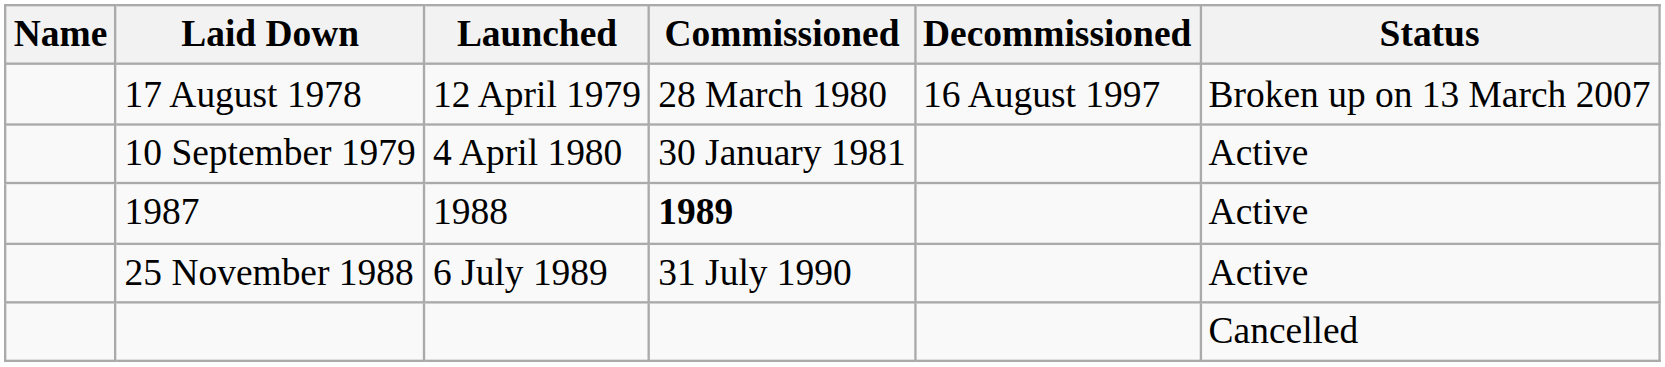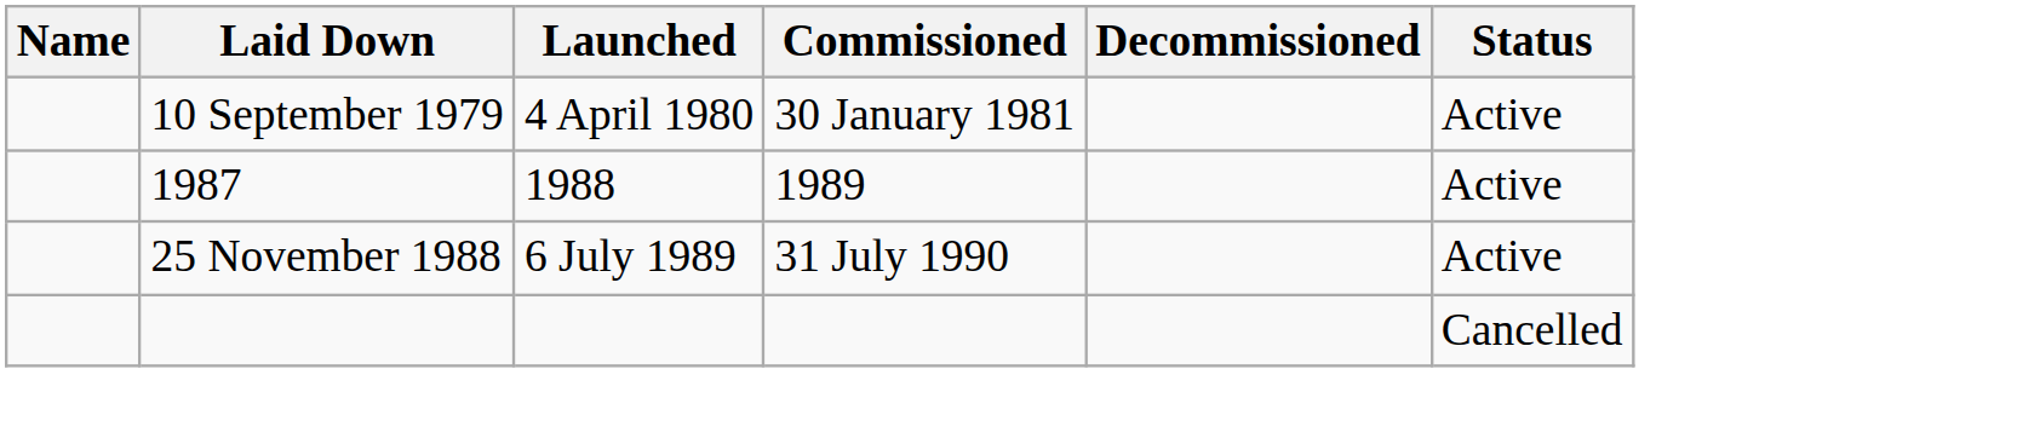 <table class="wikitable">
 <tr>
 <th>Name</th>
 <th>Laid Down</th>
 <th>Launched</th>
 <th>Commissioned</th>
 <th>Decommissioned</th>
 <th>Status</th>
-</tr>
-<tr>
-<td></td>
-<td>17 August 1978</td>
-<td>12 April 1979</td>
-<td>28 March 1980</td>
-<td>16 August 1997</td>
-<td>Broken up on 13 March 2007</td>
 </tr>
 <tr>
 <td></td>
 <td>10 September 1979</td>
 <td>4 April 1980</td>
 <td>30 January 1981</td>
 <td></td>
 <td>Active</td>
 </tr>
 <tr>
 <td></td>
 <td>1987</td>
 <td>1988</td>
-<td><strong>1989</strong></td>
+<td>1989</td>
 <td></td>
 <td>Active</td>
 </tr>
 <tr>
 <td></td>
 <td>25 November 1988</td>
 <td>6 July 1989</td>
 <td>31 July 1990</td>
 <td></td>
 <td>Active</td>
 </tr>
 <tr>
 <td></td>
 <td></td>
 <td></td>
 <td></td>
 <td></td>
 <td>Cancelled</td>
 </tr>
 </table>
